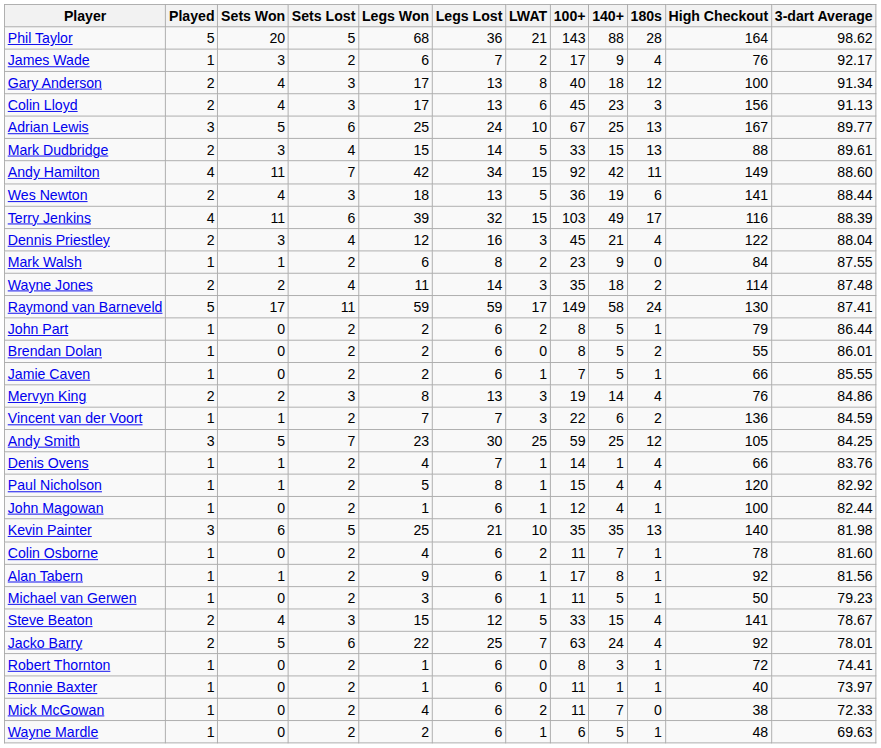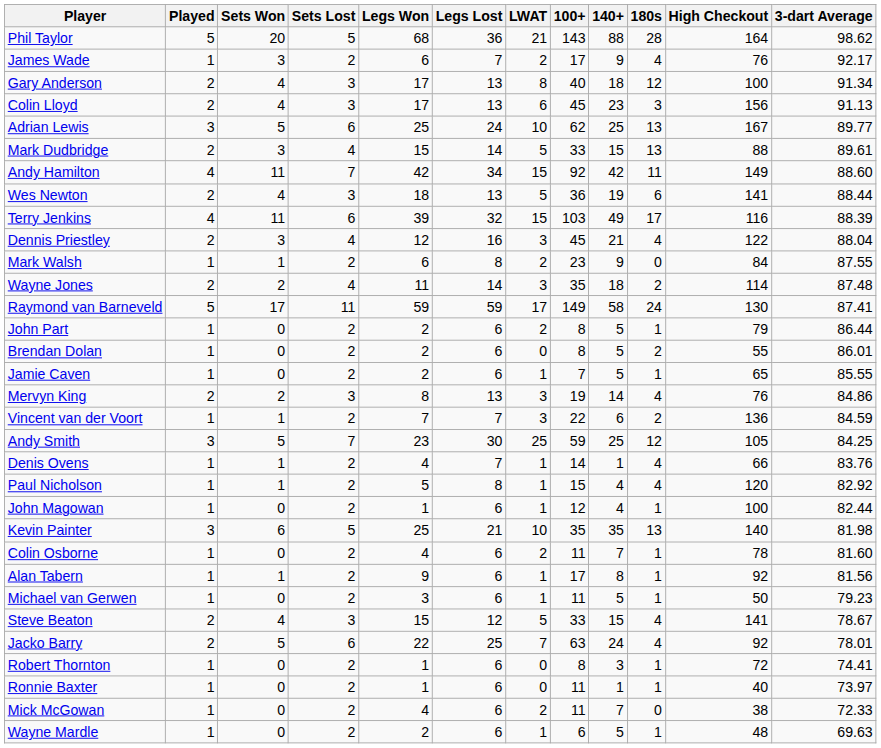 <table class="wikitable sortable" style="font-size: 95%; text-align: right">
 <tr>
 <th>Player</th>
 <th>Played</th>
 <th>Sets Won</th>
 <th>Sets Lost</th>
 <th>Legs Won</th>
 <th>Legs Lost</th>
 <th>LWAT</th>
 <th>100+</th>
 <th>140+</th>
 <th>180s</th>
 <th>High Checkout</th>
 <th>3-dart Average</th>
 </tr>
 <tr>
 <td align="left"> <a href='#'>Phil Taylor</a></td>
 <td>5</td>
 <td>20</td>
 <td>5</td>
 <td>68</td>
 <td>36</td>
 <td>21</td>
 <td>143</td>
 <td>88</td>
 <td>28</td>
 <td>164</td>
 <td>98.62</td>
 </tr>
 <tr>
 <td align="left"> <a href='#'>James Wade</a></td>
 <td>1</td>
 <td>3</td>
 <td>2</td>
 <td>6</td>
 <td>7</td>
 <td>2</td>
 <td>17</td>
 <td>9</td>
 <td>4</td>
 <td>76</td>
 <td>92.17</td>
 </tr>
 <tr>
 <td align="left"> <a href='#'>Gary Anderson</a></td>
 <td>2</td>
 <td>4</td>
 <td>3</td>
 <td>17</td>
 <td>13</td>
 <td>8</td>
 <td>40</td>
 <td>18</td>
 <td>12</td>
 <td>100</td>
 <td>91.34</td>
 </tr>
 <tr>
 <td align="left"> <a href='#'>Colin Lloyd</a></td>
 <td>2</td>
 <td>4</td>
 <td>3</td>
 <td>17</td>
 <td>13</td>
 <td>6</td>
 <td>45</td>
 <td>23</td>
 <td>3</td>
 <td>156</td>
 <td>91.13</td>
 </tr>
 <tr>
 <td align="left"> <a href='#'>Adrian Lewis</a></td>
 <td>3</td>
 <td>5</td>
 <td>6</td>
 <td>25</td>
 <td>24</td>
 <td>10</td>
-<td>67</td>
+<td>62</td>
 <td>25</td>
 <td>13</td>
 <td>167</td>
 <td>89.77</td>
 </tr>
 <tr>
 <td align="left"> <a href='#'>Mark Dudbridge</a></td>
 <td>2</td>
 <td>3</td>
 <td>4</td>
 <td>15</td>
 <td>14</td>
 <td>5</td>
 <td>33</td>
 <td>15</td>
 <td>13</td>
 <td>88</td>
 <td>89.61</td>
 </tr>
 <tr>
 <td align="left"> <a href='#'>Andy Hamilton</a></td>
 <td>4</td>
 <td>11</td>
 <td>7</td>
 <td>42</td>
 <td>34</td>
 <td>15</td>
 <td>92</td>
 <td>42</td>
 <td>11</td>
 <td>149</td>
 <td>88.60</td>
 </tr>
 <tr>
 <td align="left"> <a href='#'>Wes Newton</a></td>
 <td>2</td>
 <td>4</td>
 <td>3</td>
 <td>18</td>
 <td>13</td>
 <td>5</td>
 <td>36</td>
 <td>19</td>
 <td>6</td>
 <td>141</td>
 <td>88.44</td>
 </tr>
 <tr>
 <td align="left"> <a href='#'>Terry Jenkins</a></td>
 <td>4</td>
 <td>11</td>
 <td>6</td>
 <td>39</td>
 <td>32</td>
 <td>15</td>
 <td>103</td>
 <td>49</td>
 <td>17</td>
 <td>116</td>
 <td>88.39</td>
 </tr>
 <tr>
 <td align="left"> <a href='#'>Dennis Priestley</a></td>
 <td>2</td>
 <td>3</td>
 <td>4</td>
 <td>12</td>
 <td>16</td>
 <td>3</td>
 <td>45</td>
 <td>21</td>
 <td>4</td>
 <td>122</td>
 <td>88.04</td>
 </tr>
 <tr>
 <td align="left"> <a href='#'>Mark Walsh</a></td>
 <td>1</td>
 <td>1</td>
 <td>2</td>
 <td>6</td>
 <td>8</td>
 <td>2</td>
 <td>23</td>
 <td>9</td>
 <td>0</td>
 <td>84</td>
 <td>87.55</td>
 </tr>
 <tr>
 <td align="left"> <a href='#'>Wayne Jones</a></td>
 <td>2</td>
 <td>2</td>
 <td>4</td>
 <td>11</td>
 <td>14</td>
 <td>3</td>
 <td>35</td>
 <td>18</td>
 <td>2</td>
 <td>114</td>
 <td>87.48</td>
 </tr>
 <tr>
 <td align="left"> <a href='#'>Raymond van Barneveld</a></td>
 <td>5</td>
 <td>17</td>
 <td>11</td>
 <td>59</td>
 <td>59</td>
 <td>17</td>
 <td>149</td>
 <td>58</td>
 <td>24</td>
 <td>130</td>
 <td>87.41</td>
 </tr>
 <tr>
 <td align="left"> <a href='#'>John Part</a></td>
 <td>1</td>
 <td>0</td>
 <td>2</td>
 <td>2</td>
 <td>6</td>
 <td>2</td>
 <td>8</td>
 <td>5</td>
 <td>1</td>
 <td>79</td>
 <td>86.44</td>
 </tr>
 <tr>
 <td align="left"> <a href='#'>Brendan Dolan</a></td>
 <td>1</td>
 <td>0</td>
 <td>2</td>
 <td>2</td>
 <td>6</td>
 <td>0</td>
 <td>8</td>
 <td>5</td>
 <td>2</td>
 <td>55</td>
 <td>86.01</td>
 </tr>
 <tr>
 <td align="left"> <a href='#'>Jamie Caven</a></td>
 <td>1</td>
 <td>0</td>
 <td>2</td>
 <td>2</td>
 <td>6</td>
 <td>1</td>
 <td>7</td>
 <td>5</td>
 <td>1</td>
-<td>66</td>
+<td>65</td>
 <td>85.55</td>
 </tr>
 <tr>
 <td align="left"> <a href='#'>Mervyn King</a></td>
 <td>2</td>
 <td>2</td>
 <td>3</td>
 <td>8</td>
 <td>13</td>
 <td>3</td>
 <td>19</td>
 <td>14</td>
 <td>4</td>
 <td>76</td>
 <td>84.86</td>
 </tr>
 <tr>
 <td align="left"> <a href='#'>Vincent van der Voort</a></td>
 <td>1</td>
 <td>1</td>
 <td>2</td>
 <td>7</td>
 <td>7</td>
 <td>3</td>
 <td>22</td>
 <td>6</td>
 <td>2</td>
 <td>136</td>
 <td>84.59</td>
 </tr>
 <tr>
 <td align="left"> <a href='#'>Andy Smith</a></td>
 <td>3</td>
 <td>5</td>
 <td>7</td>
 <td>23</td>
 <td>30</td>
 <td>25</td>
 <td>59</td>
 <td>25</td>
 <td>12</td>
 <td>105</td>
 <td>84.25</td>
 </tr>
 <tr>
 <td align="left"> <a href='#'>Denis Ovens</a></td>
 <td>1</td>
 <td>1</td>
 <td>2</td>
 <td>4</td>
 <td>7</td>
 <td>1</td>
 <td>14</td>
 <td>1</td>
 <td>4</td>
 <td>66</td>
 <td>83.76</td>
 </tr>
 <tr>
 <td align="left"> <a href='#'>Paul Nicholson</a></td>
 <td>1</td>
 <td>1</td>
 <td>2</td>
 <td>5</td>
 <td>8</td>
 <td>1</td>
 <td>15</td>
 <td>4</td>
 <td>4</td>
 <td>120</td>
 <td>82.92</td>
 </tr>
 <tr>
 <td align="left"> <a href='#'>John Magowan</a></td>
 <td>1</td>
 <td>0</td>
 <td>2</td>
 <td>1</td>
 <td>6</td>
 <td>1</td>
 <td>12</td>
 <td>4</td>
 <td>1</td>
 <td>100</td>
 <td>82.44</td>
 </tr>
 <tr>
 <td align="left"> <a href='#'>Kevin Painter</a></td>
 <td>3</td>
 <td>6</td>
 <td>5</td>
 <td>25</td>
 <td>21</td>
 <td>10</td>
 <td>35</td>
 <td>35</td>
 <td>13</td>
 <td>140</td>
 <td>81.98</td>
 </tr>
 <tr>
 <td align="left"> <a href='#'>Colin Osborne</a></td>
 <td>1</td>
 <td>0</td>
 <td>2</td>
 <td>4</td>
 <td>6</td>
 <td>2</td>
 <td>11</td>
 <td>7</td>
 <td>1</td>
 <td>78</td>
 <td>81.60</td>
 </tr>
 <tr>
 <td align="left"> <a href='#'>Alan Tabern</a></td>
 <td>1</td>
 <td>1</td>
 <td>2</td>
 <td>9</td>
 <td>6</td>
 <td>1</td>
 <td>17</td>
 <td>8</td>
 <td>1</td>
 <td>92</td>
 <td>81.56</td>
 </tr>
 <tr>
 <td align="left"> <a href='#'>Michael van Gerwen</a></td>
 <td>1</td>
 <td>0</td>
 <td>2</td>
 <td>3</td>
 <td>6</td>
 <td>1</td>
 <td>11</td>
 <td>5</td>
 <td>1</td>
 <td>50</td>
 <td>79.23</td>
 </tr>
 <tr>
 <td align="left"> <a href='#'>Steve Beaton</a></td>
 <td>2</td>
 <td>4</td>
 <td>3</td>
 <td>15</td>
 <td>12</td>
 <td>5</td>
 <td>33</td>
 <td>15</td>
 <td>4</td>
 <td>141</td>
 <td>78.67</td>
 </tr>
 <tr>
 <td align="left"> <a href='#'>Jacko Barry</a></td>
 <td>2</td>
 <td>5</td>
 <td>6</td>
 <td>22</td>
 <td>25</td>
 <td>7</td>
 <td>63</td>
 <td>24</td>
 <td>4</td>
 <td>92</td>
 <td>78.01</td>
 </tr>
 <tr>
 <td align="left"> <a href='#'>Robert Thornton</a></td>
 <td>1</td>
 <td>0</td>
 <td>2</td>
 <td>1</td>
 <td>6</td>
 <td>0</td>
 <td>8</td>
 <td>3</td>
 <td>1</td>
 <td>72</td>
 <td>74.41</td>
 </tr>
 <tr>
 <td align="left"> <a href='#'>Ronnie Baxter</a></td>
 <td>1</td>
 <td>0</td>
 <td>2</td>
 <td>1</td>
 <td>6</td>
 <td>0</td>
 <td>11</td>
 <td>1</td>
 <td>1</td>
 <td>40</td>
 <td>73.97</td>
 </tr>
 <tr>
 <td align="left"> <a href='#'>Mick McGowan</a></td>
 <td>1</td>
 <td>0</td>
 <td>2</td>
 <td>4</td>
 <td>6</td>
 <td>2</td>
 <td>11</td>
 <td>7</td>
 <td>0</td>
 <td>38</td>
 <td>72.33</td>
 </tr>
 <tr>
 <td align="left"> <a href='#'>Wayne Mardle</a></td>
 <td>1</td>
 <td>0</td>
 <td>2</td>
 <td>2</td>
 <td>6</td>
 <td>1</td>
 <td>6</td>
 <td>5</td>
 <td>1</td>
 <td>48</td>
 <td>69.63</td>
 </tr>
 </table>
